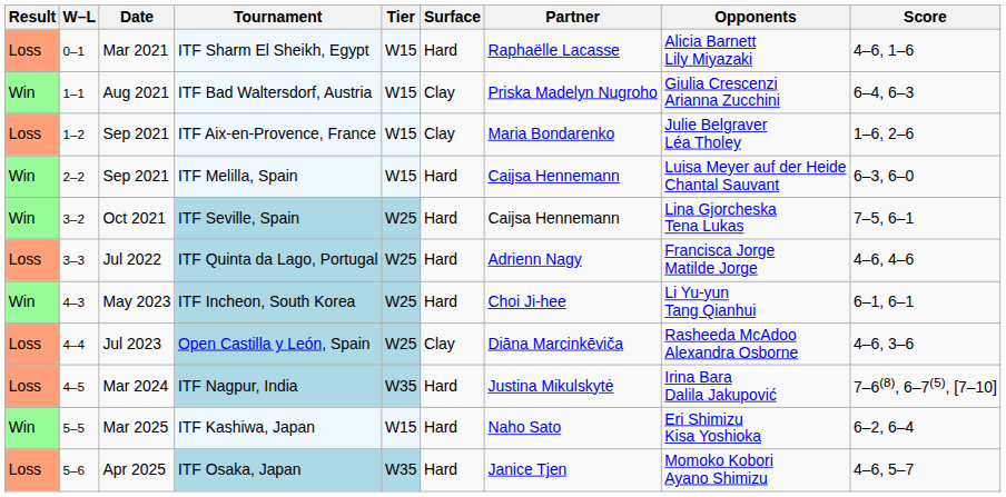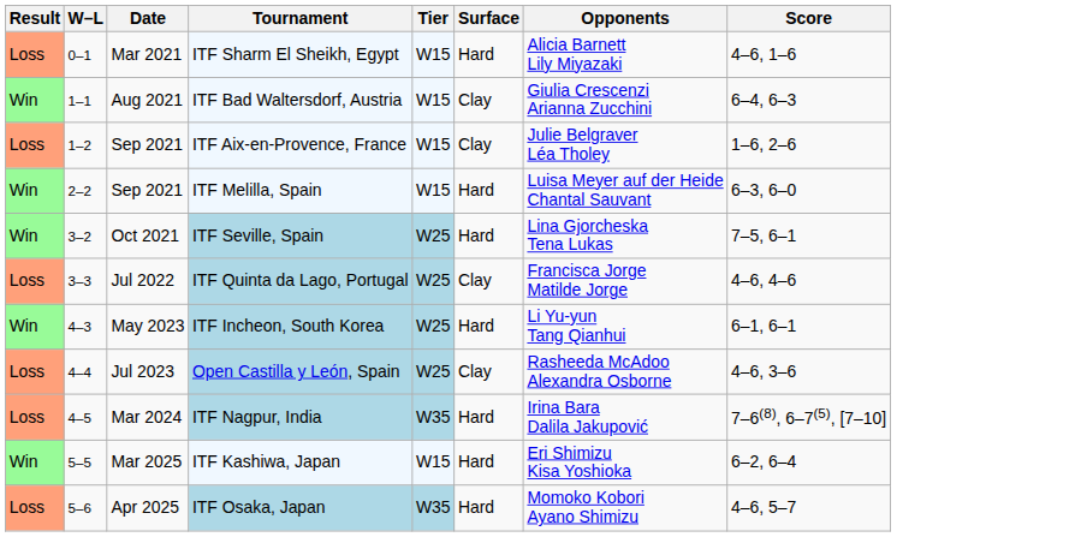 <table class="sortable wikitable">
 <tr>
 <th>Result</th>
 <th class="unsortable">W–L</th>
 <th>Date</th>
 <th>Tournament</th>
 <th>Tier</th>
 <th>Surface</th>
-<th>Partner</th>
 <th>Opponents</th>
 <th class=unsortable>Score</th>
 </tr>
 <tr>
 <td style="background:#ffa07a;">Loss</td>
 <td><small>0–1</small></td>
 <td>Mar 2021</td>
 <td style="background:#f0f8ff;">ITF Sharm El Sheikh, Egypt</td>
 <td style="background:#f0f8ff;">W15</td>
 <td>Hard</td>
-<td> <a href='#'>Raphaëlle Lacasse</a></td>
 <td> <a href='#'>Alicia Barnett</a> <br>  <a href='#'>Lily Miyazaki</a></td>
 <td>4–6, 1–6</td>
 </tr>
 <tr>
 <td style="background:#98fb98;">Win</td>
 <td><small>1–1</small></td>
 <td>Aug 2021</td>
 <td style="background:#f0f8ff;">ITF Bad Waltersdorf, Austria</td>
 <td style="background:#f0f8ff;">W15</td>
 <td>Clay</td>
-<td> <a href='#'>Priska Madelyn Nugroho</a></td>
 <td> <a href='#'>Giulia Crescenzi</a> <br>  <a href='#'>Arianna Zucchini</a></td>
 <td>6–4, 6–3</td>
 </tr>
 <tr>
 <td style="background:#ffa07a;">Loss</td>
 <td><small>1–2</small></td>
 <td>Sep 2021</td>
 <td style="background:#f0f8ff;">ITF Aix-en-Provence, France</td>
 <td style="background:#f0f8ff;">W15</td>
 <td>Clay</td>
-<td> <a href='#'>Maria Bondarenko</a></td>
 <td> <a href='#'>Julie Belgraver</a> <br>  <a href='#'>Léa Tholey</a></td>
 <td>1–6, 2–6</td>
 </tr>
 <tr>
 <td style="background:#98fb98;">Win</td>
 <td><small>2–2</small></td>
 <td>Sep 2021</td>
 <td style="background:#f0f8ff;">ITF Melilla, Spain</td>
 <td style="background:#f0f8ff;">W15</td>
 <td>Hard</td>
-<td> <a href='#'>Caijsa Hennemann</a></td>
 <td> <a href='#'>Luisa Meyer auf der Heide</a> <br>  <a href='#'>Chantal Sauvant</a></td>
 <td>6–3, 6–0</td>
 </tr>
 <tr>
 <td style="background:#98fb98;">Win</td>
 <td><small>3–2</small></td>
 <td>Oct 2021</td>
 <td style="background:lightblue;">ITF Seville, Spain</td>
 <td style="background:lightblue;">W25</td>
 <td>Hard</td>
-<td> Caijsa Hennemann</td>
 <td> <a href='#'>Lina Gjorcheska</a> <br>  <a href='#'>Tena Lukas</a></td>
 <td>7–5, 6–1</td>
 </tr>
 <tr>
 <td style="background:#ffa07a;">Loss</td>
 <td><small>3–3</small></td>
 <td>Jul 2022</td>
 <td style="background:lightblue;">ITF Quinta da Lago, Portugal</td>
 <td style="background:lightblue;">W25</td>
-<td>Hard</td>
-<td> <a href='#'>Adrienn Nagy</a></td>
+<td>Clay</td>
 <td> <a href='#'>Francisca Jorge</a> <br>  <a href='#'>Matilde Jorge</a></td>
 <td>4–6, 4–6</td>
 </tr>
 <tr>
 <td style="background:#98fb98;">Win</td>
 <td><small>4–3</small></td>
 <td>May 2023</td>
 <td style="background:lightblue;">ITF Incheon, South Korea</td>
 <td style="background:lightblue;">W25</td>
 <td>Hard</td>
-<td> <a href='#'>Choi Ji-hee</a></td>
 <td> <a href='#'>Li Yu-yun</a> <br>  <a href='#'>Tang Qianhui</a></td>
 <td>6–1, 6–1</td>
 </tr>
 <tr>
 <td style="background:#ffa07a;">Loss</td>
 <td><small>4–4</small></td>
 <td>Jul 2023</td>
 <td style="background:lightblue;"><a href='#'>Open Castilla y León</a>, Spain</td>
 <td style="background:lightblue;">W25</td>
 <td>Clay</td>
-<td> <a href='#'>Diāna Marcinkēviča</a></td>
 <td> <a href='#'>Rasheeda McAdoo</a> <br>  <a href='#'>Alexandra Osborne</a></td>
 <td>4–6, 3–6</td>
 </tr>
 <tr>
 <td style="background:#ffa07a;">Loss</td>
 <td><small>4–5</small></td>
 <td>Mar 2024</td>
 <td style="background:lightblue;">ITF Nagpur, India</td>
 <td style="background:lightblue;">W35</td>
 <td>Hard</td>
-<td> <a href='#'>Justina Mikulskytė</a></td>
 <td> <a href='#'>Irina Bara</a> <br>  <a href='#'>Dalila Jakupović</a></td>
 <td>7–6<sup>(8)</sup>, 6–7<sup>(5)</sup>, [7–10]</td>
 </tr>
 <tr>
 <td style="background:#98fb98;">Win</td>
 <td><small>5–5</small></td>
 <td>Mar 2025</td>
 <td style="background:#f0f8ff;">ITF Kashiwa, Japan</td>
 <td style="background:#f0f8ff;">W15</td>
 <td>Hard</td>
-<td> <a href='#'>Naho Sato</a></td>
 <td> <a href='#'>Eri Shimizu</a> <br>  <a href='#'>Kisa Yoshioka</a></td>
 <td>6–2, 6–4</td>
 </tr>
 <tr>
 <td style="background:#ffa07a;">Loss</td>
 <td><small>5–6</small></td>
 <td>Apr 2025</td>
 <td style="background:lightblue;">ITF Osaka, Japan</td>
 <td style="background:lightblue;">W35</td>
 <td>Hard</td>
-<td> <a href='#'>Janice Tjen</a></td>
 <td> <a href='#'>Momoko Kobori</a> <br>  <a href='#'>Ayano Shimizu</a></td>
 <td>4–6, 5–7</td>
 </tr>
 </table>
